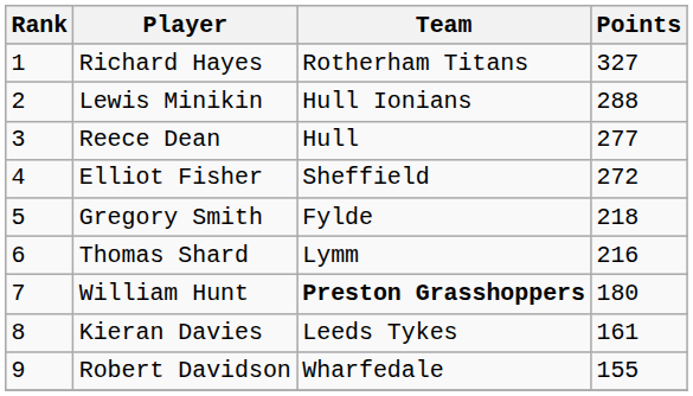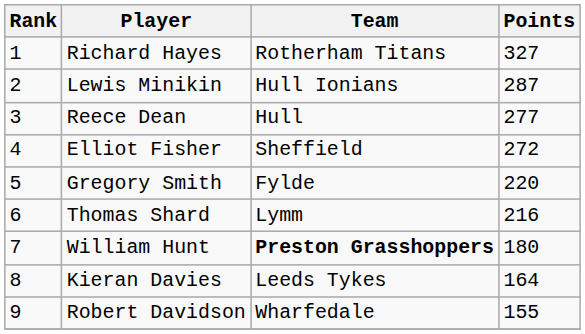 <table class="wikitable">
 <tr>
 <th>Rank</th>
 <th>Player</th>
 <th>Team</th>
 <th>Points</th>
 </tr>
 <tr>
 <td>1</td>
 <td>Richard Hayes</td>
 <td>Rotherham Titans</td>
 <td>327</td>
 </tr>
 <tr>
 <td>2</td>
 <td>Lewis Minikin</td>
 <td>Hull Ionians</td>
-<td>288</td>
+<td>287</td>
 </tr>
 <tr>
 <td>3</td>
 <td>Reece Dean</td>
 <td>Hull</td>
 <td>277</td>
 </tr>
 <tr>
 <td>4</td>
 <td>Elliot Fisher</td>
 <td>Sheffield</td>
 <td>272</td>
 </tr>
 <tr>
 <td>5</td>
 <td>Gregory Smith</td>
 <td>Fylde</td>
-<td>218</td>
+<td>220</td>
 </tr>
 <tr>
 <td>6</td>
 <td>Thomas Shard</td>
 <td>Lymm</td>
 <td>216</td>
 </tr>
 <tr>
 <td>7</td>
 <td>William Hunt</td>
 <td><strong>Preston Grasshoppers</strong></td>
 <td>180</td>
 </tr>
 <tr>
 <td>8</td>
 <td>Kieran Davies</td>
 <td>Leeds Tykes</td>
-<td>161</td>
+<td>164</td>
 </tr>
 <tr>
 <td>9</td>
 <td>Robert Davidson</td>
 <td>Wharfedale</td>
 <td>155</td>
 </tr>
 <tr>
 </tr>
 </table>
